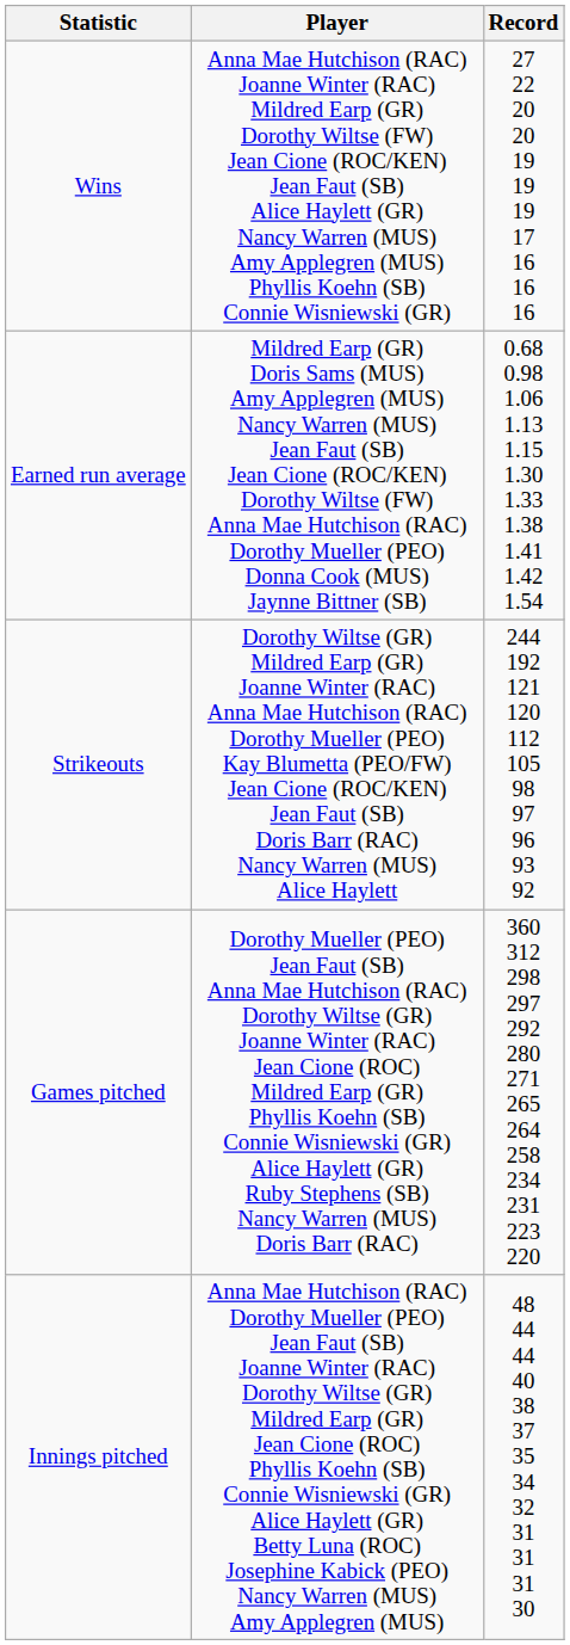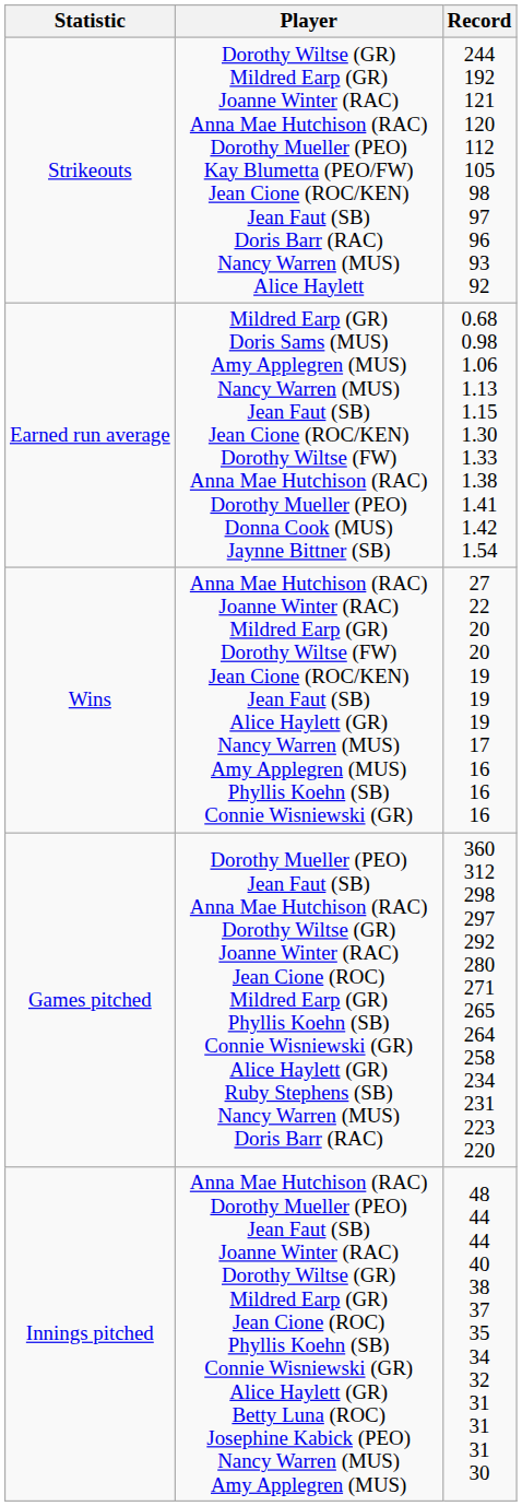 <table class="wikitable">
 <tr>
 <th>Statistic</th>
 <th>Player</th>
 <th>Record</th>
 </tr>
 <tr align=center>
-<td><a href='#'>Wins</a></td>
-<td>  <a href='#'>Anna Mae Hutchison</a> (RAC)  <br><a href='#'>Joanne Winter</a> (RAC)<br><a href='#'>Mildred Earp</a> (GR)<br><a href='#'>Dorothy Wiltse</a> (FW)<br><a href='#'>Jean Cione</a> (ROC/KEN)<br><a href='#'>Jean Faut</a> (SB)<br><a href='#'>Alice Haylett</a> (GR)<br><a href='#'>Nancy Warren</a> (MUS)<br><a href='#'>Amy Applegren</a> (MUS)<br><a href='#'>Phyllis Koehn</a> (SB)<br><a href='#'>Connie Wisniewski</a> (GR)</td>
-<td>27 <br> 22 <br> 20 <br> 20 <br> 19 <br> 19 <br> 19 <br> 17 <br> 16 <br> 16 <br> 16</td>
+<td><a href='#'>Strikeouts</a></td>
+<td><a href='#'>Dorothy Wiltse</a> (GR)<br><a href='#'>Mildred Earp</a> (GR)<br><a href='#'>Joanne Winter</a> (RAC)<br><a href='#'>Anna Mae Hutchison</a> (RAC)<br><a href='#'>Dorothy Mueller</a> (PEO)<br><a href='#'>Kay Blumetta</a> (PEO/FW)<br><a href='#'>Jean Cione</a> (ROC/KEN)<br><a href='#'>Jean Faut</a> (SB)<br><a href='#'>Doris Barr</a> (RAC)<br><a href='#'>Nancy Warren</a> (MUS)<br><a href='#'>Alice Haylett</a></td>
+<td>244 <br> 192 <br> 121 <br> 120 <br> 112 <br> 105 <br> 98 <br> 97 <br> 96 <br> 93 <br> 92</td>
 </tr>
 <tr align=center>
 <td><a href='#'>Earned run average</a></td>
 <td><a href='#'>Mildred Earp</a> (GR)<br><a href='#'>Doris Sams</a> (MUS)<br><a href='#'>Amy Applegren</a> (MUS)<br><a href='#'>Nancy Warren</a> (MUS)<br><a href='#'>Jean Faut</a> (SB)<br><a href='#'>Jean Cione</a> (ROC/KEN)<br><a href='#'>Dorothy Wiltse</a> (FW)<br><a href='#'>Anna Mae Hutchison</a> (RAC)<br><a href='#'>Dorothy Mueller</a> (PEO)<br><a href='#'>Donna Cook</a> (MUS)<br><a href='#'>Jaynne Bittner</a> (SB)</td>
 <td>0.68 <br> 0.98 <br> 1.06 <br> 1.13 <br> 1.15 <br> 1.30 <br> 1.33 <br> 1.38 <br> 1.41 <br> 1.42 <br> 1.54</td>
 </tr>
 <tr align=center>
-<td><a href='#'>Strikeouts</a></td>
-<td><a href='#'>Dorothy Wiltse</a> (GR)<br><a href='#'>Mildred Earp</a> (GR)<br><a href='#'>Joanne Winter</a> (RAC)<br><a href='#'>Anna Mae Hutchison</a> (RAC)<br><a href='#'>Dorothy Mueller</a> (PEO)<br><a href='#'>Kay Blumetta</a> (PEO/FW)<br><a href='#'>Jean Cione</a> (ROC/KEN)<br><a href='#'>Jean Faut</a> (SB)<br><a href='#'>Doris Barr</a> (RAC)<br><a href='#'>Nancy Warren</a> (MUS)<br><a href='#'>Alice Haylett</a></td>
-<td>244 <br> 192 <br> 121 <br> 120 <br> 112 <br> 105 <br> 98 <br> 97 <br> 96 <br> 93 <br> 92</td>
+<td><a href='#'>Wins</a></td>
+<td>  <a href='#'>Anna Mae Hutchison</a> (RAC)  <br><a href='#'>Joanne Winter</a> (RAC)<br><a href='#'>Mildred Earp</a> (GR)<br><a href='#'>Dorothy Wiltse</a> (FW)<br><a href='#'>Jean Cione</a> (ROC/KEN)<br><a href='#'>Jean Faut</a> (SB)<br><a href='#'>Alice Haylett</a> (GR)<br><a href='#'>Nancy Warren</a> (MUS)<br><a href='#'>Amy Applegren</a> (MUS)<br><a href='#'>Phyllis Koehn</a> (SB)<br><a href='#'>Connie Wisniewski</a> (GR)</td>
+<td>27 <br> 22 <br> 20 <br> 20 <br> 19 <br> 19 <br> 19 <br> 17 <br> 16 <br> 16 <br> 16</td>
 </tr>
 <tr align=center>
 <td><a href='#'>Games pitched</a></td>
 <td><a href='#'>Dorothy Mueller</a> (PEO)<br><a href='#'>Jean Faut</a> (SB)<br><a href='#'>Anna Mae Hutchison</a> (RAC)<br><a href='#'>Dorothy Wiltse</a> (GR)<br><a href='#'>Joanne Winter</a> (RAC)<br><a href='#'>Jean Cione</a> (ROC)<br><a href='#'>Mildred Earp</a> (GR)<br><a href='#'>Phyllis Koehn</a> (SB)<br><a href='#'>Connie Wisniewski</a> (GR)<br><a href='#'>Alice Haylett</a> (GR)<br><a href='#'>Ruby Stephens</a> (SB)<br><a href='#'>Nancy Warren</a> (MUS)<br><a href='#'>Doris Barr</a> (RAC)</td>
 <td>360 <br> 312 <br> 298 <br> 297 <br> 292 <br> 280 <br> 271 <br> 265 <br> 264 <br> 258 <br> 234 <br> 231 <br> 223 <br> 220</td>
 </tr>
 <tr align=center>
 <td><a href='#'>Innings pitched</a></td>
 <td><a href='#'>Anna Mae Hutchison</a> (RAC)<br><a href='#'>Dorothy Mueller</a> (PEO)<br><a href='#'>Jean Faut</a> (SB)<br><a href='#'>Joanne Winter</a> (RAC)<br><a href='#'>Dorothy Wiltse</a> (GR)<br><a href='#'>Mildred Earp</a> (GR)<br><a href='#'>Jean Cione</a> (ROC)<br><a href='#'>Phyllis Koehn</a> (SB)<br><a href='#'>Connie Wisniewski</a> (GR)<br><a href='#'>Alice Haylett</a> (GR)<br><a href='#'>Betty Luna</a> (ROC)<br><a href='#'>Josephine Kabick</a> (PEO)<br><a href='#'>Nancy Warren</a> (MUS)<br><a href='#'>Amy Applegren</a> (MUS)</td>
 <td>48 <br> 44 <br> 44 <br> 40 <br> 38 <br> 37 <br> 35 <br> 34 <br> 32 <br> 31 <br> 31 <br> 31 <br> 30</td>
 </tr>
 </table>
